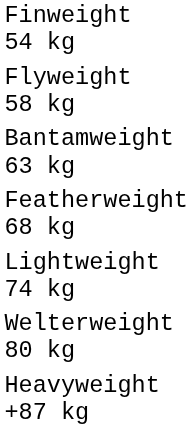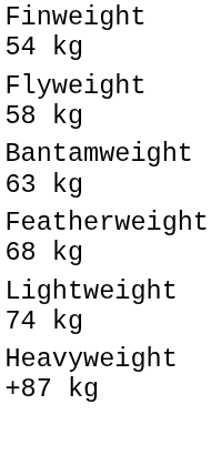 <table>
 <tr>
 <td rowspan=2>Finweight<br>54 kg</td>
 <td rowspan=2></td>
 <td rowspan=2></td>
 <td></td>
 </tr>
 <tr>
 <td></td>
 </tr>
 <tr>
 <td rowspan=2>Flyweight<br>58 kg</td>
 <td rowspan=2></td>
 <td rowspan=2></td>
 <td></td>
 </tr>
 <tr>
 <td></td>
 </tr>
 <tr>
 <td rowspan=2>Bantamweight<br>63 kg</td>
 <td rowspan=2></td>
 <td rowspan=2></td>
 <td></td>
 </tr>
 <tr>
 <td></td>
 </tr>
 <tr>
 <td rowspan=2>Featherweight<br>68 kg</td>
 <td rowspan=2></td>
 <td rowspan=2></td>
 <td></td>
 </tr>
 <tr>
 <td></td>
 </tr>
 <tr>
 <td rowspan=2>Lightweight<br>74 kg</td>
 <td rowspan=2></td>
 <td rowspan=2></td>
 <td></td>
 </tr>
 <tr>
 <td></td>
 </tr>
 <tr>
-<td>Welterweight<br>80 kg</td>
-<td></td>
-<td></td>
-<td></td>
-</tr>
-<tr>
 <td rowspan=2>Heavyweight<br>+87 kg</td>
 <td rowspan=2></td>
 <td rowspan=2></td>
 <td></td>
 </tr>
 <tr>
 <td></td>
 </tr>
 </table>
